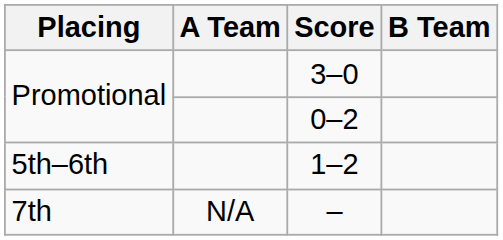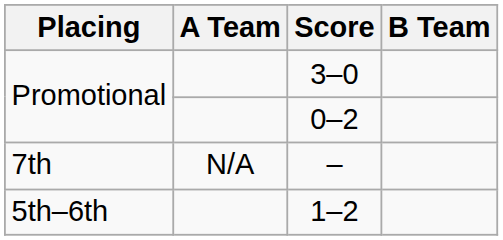 <table class=wikitable style="border:1px solid #AAAAAA;">
 <tr>
 <th>Placing</th>
 <th>A Team</th>
 <th>Score</th>
 <th>B Team</th>
 </tr>
 <tr>
 <td rowspan=2>Promotional</td>
 <td><strong></strong></td>
 <td align="center">3–0</td>
 <td></td>
 </tr>
 <tr>
 <td></td>
 <td align="center">0–2</td>
 <td><strong></strong></td>
 </tr>
 <tr>
+<td>7th</td>
+<td align="center">N/A</td>
+<td align="center">–</td>
+<td></td>
+</tr>
+<tr>
 <td>5th–6th</td>
 <td></td>
 <td align="center">1–2</td>
 <td></td>
 </tr>
-<tr>
-<td>7th</td>
-<td align="center">N/A</td>
-<td align="center">–</td>
-<td></td>
-</tr>
 </table>
